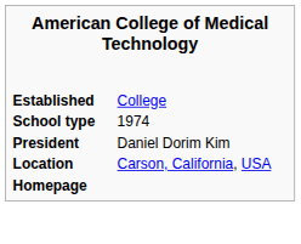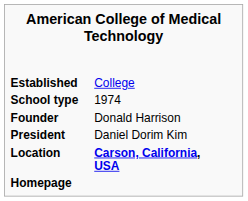 <table class="infobox" style="width:20em; font-size:90%; clear:right;" cellspacing="3">
 <tr>
 <td colspan="2" style="text-align: center; font-size: larger;"><strong>American College of Medical Technology</strong></td>
 </tr>
 <tr>
 <td colspan="2" style="padding: 1em 0; text-align: center;"></td>
 </tr>
 <tr style="vertical-align: top;">
 <td><strong>Established</strong></td>
 <td style="padding-right: 1em;"><a href='#'>College</a></td>
 </tr>
 <tr style="vertical-align: top;">
 <td><strong>School type</strong></td>
 <td style="padding-right: 1em;">1974</td>
 </tr>
 <tr style="vertical-align: top;">
+<td><strong>Founder</strong></td>
+<td style="padding-right: 1em;">Donald Harrison</td>
+</tr>
+<tr style="vertical-align: top;">
 <td><strong>President</strong></td>
 <td style="padding-right: 1em;">Daniel Dorim Kim</td>
 </tr>
 <tr style="vertical-align: top;">
 <td><strong>Location</strong></td>
-<td style="padding-right: 1em;"><a href='#'>Carson, California</a>, <a href='#'>USA</a></td>
+<td style="padding-right: 1em;"><strong><a href='#'>Carson, California</a>, <a href='#'>USA</a></strong></td>
 </tr>
 <tr style="vertical-align: top;">
 <td><strong>Homepage</strong></td>
 <td style="padding-right: 1em;"></td>
 </tr>
 </table>
